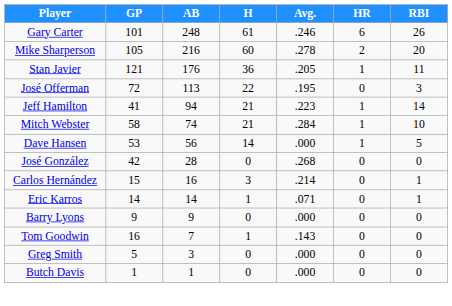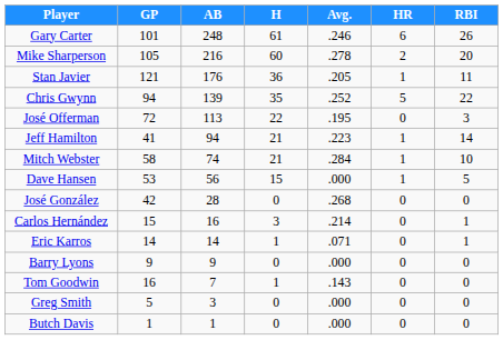 <table class="wikitable sortable">
 <tr>
 <th style="background:#1E90FF;color:#ffffff;" width="16%">Player</th>
 <th style="background:#1E90FF;color:#ffffff;" width="9%">GP</th>
 <th style="background:#1E90FF;color:#ffffff;" width="9%">AB</th>
 <th style="background:#1E90FF;color:#ffffff;" width="9%">H</th>
 <th style="background:#1E90FF;color:#ffffff;" width="9%">Avg.</th>
 <th style="background:#1E90FF;color:#ffffff;" width="9%">HR</th>
 <th style="background:#1E90FF;color:#ffffff;" width="9%">RBI</th>
 </tr>
 <tr align="center">
 <td><a href='#'>Gary Carter</a></td>
 <td>101</td>
 <td>248</td>
 <td>61</td>
 <td>.246</td>
 <td>6</td>
 <td>26</td>
 </tr>
 <tr align="center">
 <td><a href='#'>Mike Sharperson</a></td>
 <td>105</td>
 <td>216</td>
 <td>60</td>
 <td>.278</td>
 <td>2</td>
 <td>20</td>
 </tr>
 <tr align="center">
 <td><a href='#'>Stan Javier</a></td>
 <td>121</td>
 <td>176</td>
 <td>36</td>
 <td>.205</td>
 <td>1</td>
 <td>11</td>
 </tr>
 <tr align="center">
+<td><a href='#'>Chris Gwynn</a></td>
+<td>94</td>
+<td>139</td>
+<td>35</td>
+<td>.252</td>
+<td>5</td>
+<td>22</td>
+</tr>
+<tr align="center">
 <td><a href='#'>José Offerman</a></td>
 <td>72</td>
 <td>113</td>
 <td>22</td>
 <td>.195</td>
 <td>0</td>
 <td>3</td>
 </tr>
 <tr align="center">
 <td><a href='#'>Jeff Hamilton</a></td>
 <td>41</td>
 <td>94</td>
 <td>21</td>
 <td>.223</td>
 <td>1</td>
 <td>14</td>
 </tr>
 <tr align="center">
 <td><a href='#'>Mitch Webster</a></td>
 <td>58</td>
 <td>74</td>
 <td>21</td>
 <td>.284</td>
 <td>1</td>
 <td>10</td>
 </tr>
 <tr align="center">
 <td><a href='#'>Dave Hansen</a></td>
 <td>53</td>
 <td>56</td>
-<td>14</td>
+<td>15</td>
 <td>.000</td>
 <td>1</td>
 <td>5</td>
 </tr>
 <tr align="center">
 <td><a href='#'>José González</a></td>
 <td>42</td>
 <td>28</td>
 <td>0</td>
 <td>.268</td>
 <td>0</td>
 <td>0</td>
 </tr>
 <tr align="center">
 <td><a href='#'>Carlos Hernández</a></td>
 <td>15</td>
 <td>16</td>
 <td>3</td>
 <td>.214</td>
 <td>0</td>
 <td>1</td>
 </tr>
 <tr align="center">
 <td><a href='#'>Eric Karros</a></td>
 <td>14</td>
 <td>14</td>
 <td>1</td>
 <td>.071</td>
 <td>0</td>
 <td>1</td>
 </tr>
 <tr align="center">
 <td><a href='#'>Barry Lyons</a></td>
 <td>9</td>
 <td>9</td>
 <td>0</td>
 <td>.000</td>
 <td>0</td>
 <td>0</td>
 </tr>
 <tr align="center">
 <td><a href='#'>Tom Goodwin</a></td>
 <td>16</td>
 <td>7</td>
 <td>1</td>
 <td>.143</td>
 <td>0</td>
 <td>0</td>
 </tr>
 <tr align="center">
 <td><a href='#'>Greg Smith</a></td>
 <td>5</td>
 <td>3</td>
 <td>0</td>
 <td>.000</td>
 <td>0</td>
 <td>0</td>
 </tr>
 <tr align="center">
 <td><a href='#'>Butch Davis</a></td>
 <td>1</td>
 <td>1</td>
 <td>0</td>
 <td>.000</td>
 <td>0</td>
 <td>0</td>
 </tr>
 </table>
